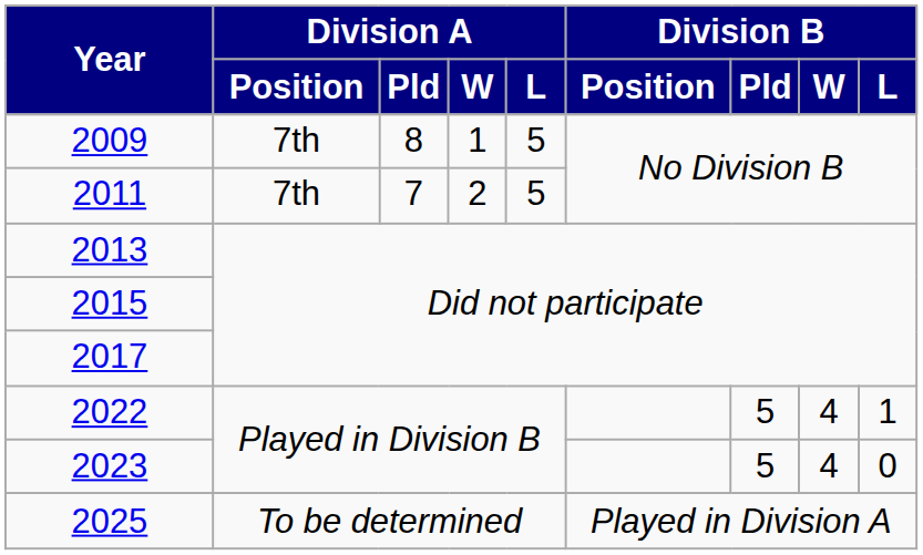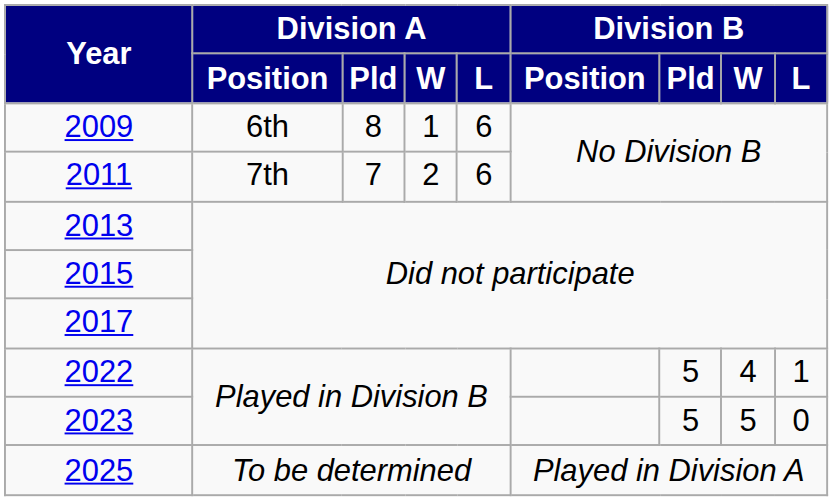 <table class="wikitable" style="text-align: center">
 <tr>
 <th style="background:#000080;color:white;"width=90 rowspan=2>Year</th>
 <th style="background:#000080;color:white;"colspan=4>Division A</th>
 <th style="background:#000080;color:white;"colspan=4>Division B</th>
 </tr>
 <tr>
 <th style="background:#000080;color:white;"width="70">Position</th>
 <th style="background:#000080;color:white;"width="20">Pld</th>
 <th style="background:#000080;color:white;"width="20">W</th>
 <th style="background:#000080;color:white;"width="20">L</th>
 <th style="background:#000080;color:white;"width="70">Position</th>
 <th style="background:#000080;color:white;"width="20">Pld</th>
 <th style="background:#000080;color:white;"width="20">W</th>
 <th style="background:#000080;color:white;"width="20">L</th>
 </tr>
 <tr>
 <td> <a href='#'>2009</a></td>
-<td>7th</td>
+<td>6th</td>
 <td>8</td>
 <td>1</td>
-<td>5</td>
+<td>6</td>
 <td rowspan=2 colspan=4><em>No Division B</em></td>
 </tr>
 <tr>
 <td> <a href='#'>2011</a></td>
 <td>7th</td>
 <td>7</td>
 <td>2</td>
-<td>5</td>
+<td>6</td>
 </tr>
 <tr>
 <td> <a href='#'>2013</a></td>
 <td rowspan=3 colspan=8><em>Did not participate</em></td>
 </tr>
 <tr>
 <td> <a href='#'>2015</a></td>
 </tr>
 <tr>
 <td> <a href='#'>2017</a></td>
 </tr>
 <tr>
 <td> <a href='#'>2022</a></td>
 <td colspan=4 rowspan=2><em>Played in Division B</em></td>
 <td></td>
 <td>5</td>
 <td>4</td>
 <td>1</td>
 </tr>
 <tr>
 <td> <a href='#'>2023</a></td>
 <td></td>
 <td>5</td>
-<td>4</td>
+<td>5</td>
 <td>0</td>
 </tr>
 <tr>
 <td> <a href='#'>2025</a></td>
 <td colspan=4><em>To be determined</em></td>
 <td colspan=4><em>Played in Division A</em></td>
 </tr>
 </table>
